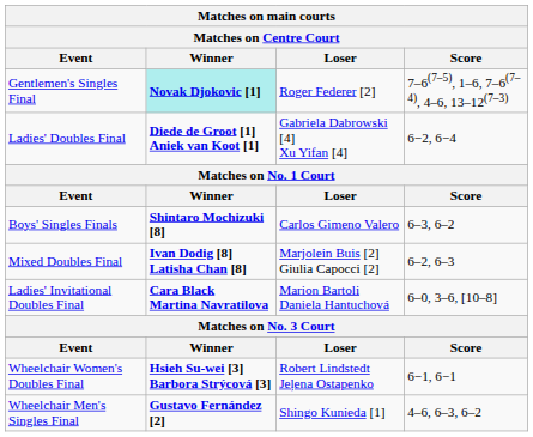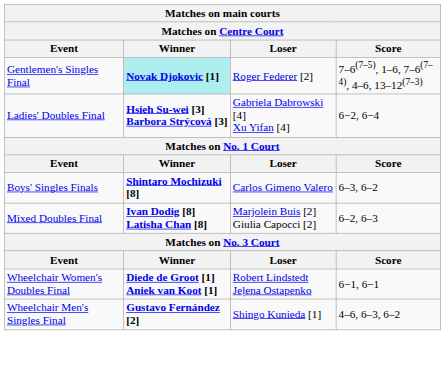 <table class="wikitable collapsible uncollapsed" style="margin:auto;">
 <tr>
 <th colspan="4" style="white-space:nowrap;">Matches on main courts</th>
 </tr>
 <tr>
 <th colspan="4">Matches on <a href='#'>Centre Court</a></th>
 </tr>
 <tr>
 <th width=250>Event</th>
 <th width=220>Winner</th>
 <th width=220>Loser</th>
 <th width=250>Score</th>
 </tr>
 <tr>
 <td><a href='#'>Gentlemen's Singles Final</a></td>
 <td style="background: paleturquoise;"> <strong><a href='#'>Novak Djokovic</a> [1]</strong></td>
 <td> <a href='#'>Roger Federer</a> [2]</td>
 <td>7–6<sup>(7–5)</sup>, 1–6, 7–6<sup>(7–4)</sup>, 4–6, 13–12<sup>(7–3)</sup></td>
 </tr>
 <tr>
 <td><a href='#'>Ladies' Doubles Final</a></td>
-<td> <strong><a href='#'>Diede de Groot</a> [1]</strong> <br>  <strong><a href='#'>Aniek van Koot</a> [1]</strong></td>
+<td> <strong><a href='#'>Hsieh Su-wei</a> [3]</strong> <br>  <strong><a href='#'>Barbora Strýcová</a> [3]</strong></td>
 <td> <a href='#'>Gabriela Dabrowski</a> [4] <br>  <a href='#'>Xu Yifan</a> [4]</td>
 <td>6−2, 6−4</td>
 </tr>
 <tr>
 <th colspan="4">Matches on <a href='#'>No. 1 Court</a></th>
 </tr>
 <tr>
 <th width=220>Event</th>
 <th width=220>Winner</th>
 <th width=220>Loser</th>
 <th width=250>Score</th>
 </tr>
 <tr>
 <td><a href='#'>Boys' Singles Finals</a></td>
 <td> <strong><a href='#'>Shintaro Mochizuki</a> [8]</strong></td>
 <td> <a href='#'>Carlos Gimeno Valero</a></td>
 <td>6–3, 6–2</td>
 </tr>
 <tr>
 <td><a href='#'>Mixed Doubles Final</a></td>
 <td> <strong><a href='#'>Ivan Dodig</a> [8]</strong> <br>  <strong><a href='#'>Latisha Chan</a> [8]</strong></td>
 <td> <a href='#'>Marjolein Buis</a> [2] <br>  Giulia Capocci [2]</td>
 <td>6–2, 6–3</td>
 </tr>
 <tr>
-<td><a href='#'>Ladies' Invitational Doubles Final</a></td>
-<td> <strong><a href='#'>Cara Black</a></strong> <br>  <strong><a href='#'>Martina Navratilova</a></strong></td>
-<td> <a href='#'>Marion Bartoli</a> <br>  <a href='#'>Daniela Hantuchová</a></td>
-<td>6–0, 3–6, [10–8]</td>
-</tr>
-<tr>
 <th colspan="4">Matches on <a href='#'>No. 3 Court</a></th>
 </tr>
 <tr>
 <th width=220>Event</th>
 <th width=220>Winner</th>
 <th width=220>Loser</th>
 <th width=250>Score</th>
 </tr>
 <tr>
 <td><a href='#'>Wheelchair Women's Doubles Final</a></td>
-<td> <strong><a href='#'>Hsieh Su-wei</a> [3]</strong> <br>  <strong><a href='#'>Barbora Strýcová</a> [3]</strong></td>
+<td> <strong><a href='#'>Diede de Groot</a> [1]</strong> <br>  <strong><a href='#'>Aniek van Koot</a> [1]</strong></td>
 <td> <a href='#'>Robert Lindstedt</a> <br>  <a href='#'>Jeļena Ostapenko</a></td>
 <td>6−1, 6−1</td>
 </tr>
 <tr>
 <td><a href='#'>Wheelchair Men's Singles Final</a></td>
 <td> <strong><a href='#'>Gustavo Fernández</a> [2]</strong></td>
 <td> <a href='#'>Shingo Kunieda</a> [1]</td>
 <td>4–6, 6–3, 6–2</td>
 </tr>
 </table>
